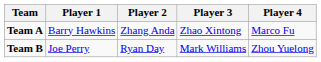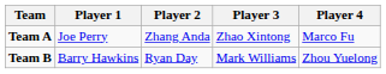 <table class="wikitable">
 <tr>
 <th>Team</th>
 <th>Player 1</th>
 <th>Player 2</th>
 <th>Player 3</th>
 <th>Player 4</th>
 </tr>
 <tr>
 <td align="center"><strong>Team A</strong></td>
-<td> <a href='#'>Barry Hawkins</a></td>
+<td> <a href='#'>Joe Perry</a></td>
 <td> <a href='#'>Zhang Anda</a></td>
 <td> <a href='#'>Zhao Xintong</a></td>
 <td> <a href='#'>Marco Fu</a></td>
 </tr>
 <tr>
 <td align="center"><strong>Team B</strong></td>
-<td> <a href='#'>Joe Perry</a></td>
+<td> <a href='#'>Barry Hawkins</a></td>
 <td> <a href='#'>Ryan Day</a></td>
 <td> <a href='#'>Mark Williams</a></td>
 <td> <a href='#'>Zhou Yuelong</a></td>
 </tr>
 </table>
